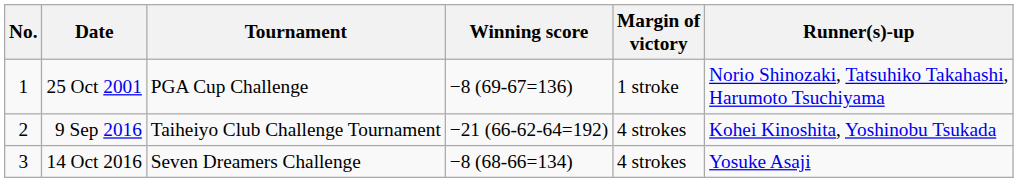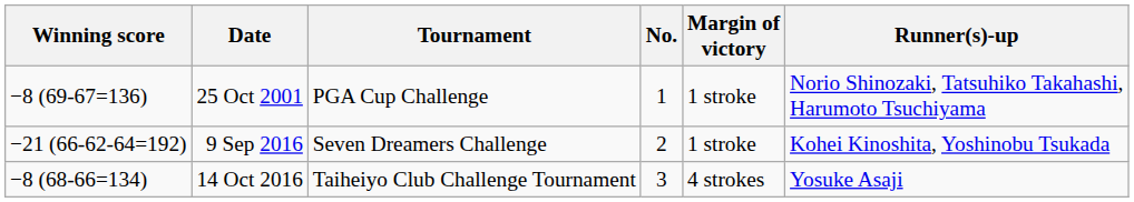 <table class="wikitable" style="font-size:95%;">
 <tr>
-<th>No.</th>
+<th>Winning score</th>
 <th>Date</th>
 <th>Tournament</th>
-<th>Winning score</th>
+<th>No.</th>
 <th>Margin of<br>victory</th>
 <th>Runner(s)-up</th>
 </tr>
 <tr>
-<td align=center>1</td>
+<td>−8 (69-67=136)</td>
 <td align=right>25 Oct <a href='#'>2001</a></td>
 <td>PGA Cup Challenge</td>
-<td>−8 (69-67=136)</td>
+<td align=center>1</td>
 <td>1 stroke</td>
 <td> <a href='#'>Norio Shinozaki</a>,  <a href='#'>Tatsuhiko Takahashi</a>,<br> <a href='#'>Harumoto Tsuchiyama</a></td>
 </tr>
 <tr>
+<td>−21 (66-62-64=192)</td>
+<td align=right>9 Sep <a href='#'>2016</a></td>
+<td>Seven Dreamers Challenge</td>
 <td align=center>2</td>
-<td align=right>9 Sep <a href='#'>2016</a></td>
-<td>Taiheiyo Club Challenge Tournament</td>
-<td>−21 (66-62-64=192)</td>
-<td>4 strokes</td>
+<td>1 stroke</td>
 <td> <a href='#'>Kohei Kinoshita</a>,  <a href='#'>Yoshinobu Tsukada</a></td>
 </tr>
 <tr>
+<td>−8 (68-66=134)</td>
+<td align=right>14 Oct 2016</td>
+<td>Taiheiyo Club Challenge Tournament</td>
 <td align=center>3</td>
-<td align=right>14 Oct 2016</td>
-<td>Seven Dreamers Challenge</td>
-<td>−8 (68-66=134)</td>
 <td>4 strokes</td>
 <td> <a href='#'>Yosuke Asaji</a></td>
 </tr>
 </table>
